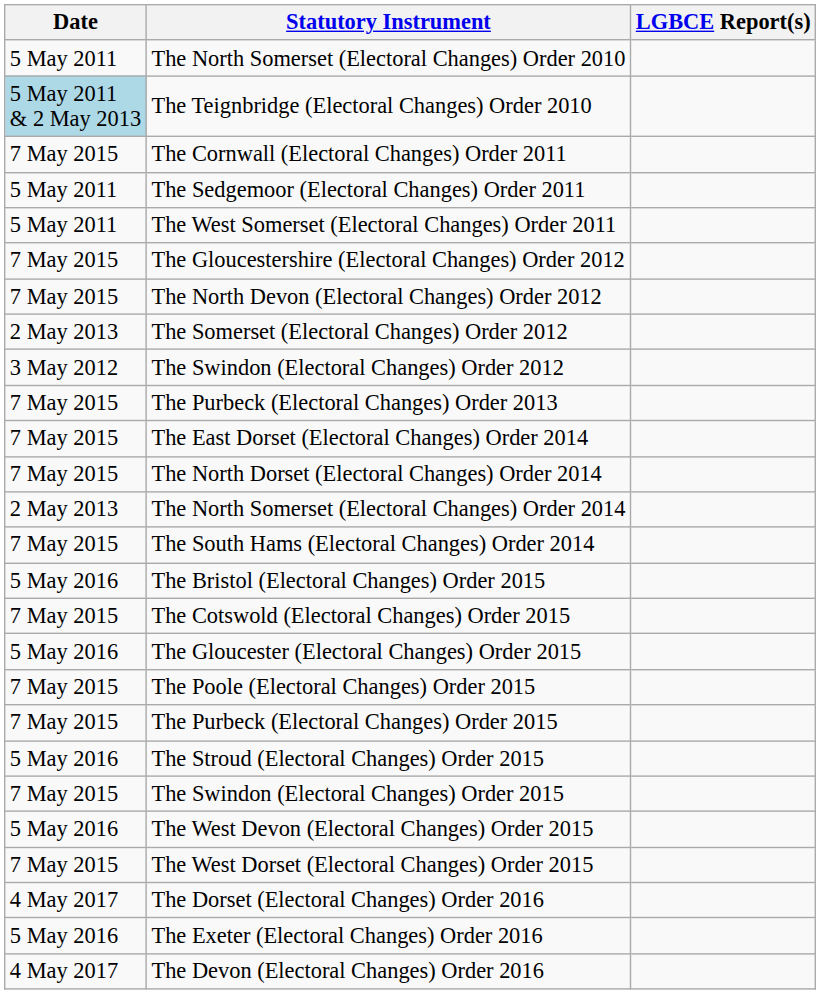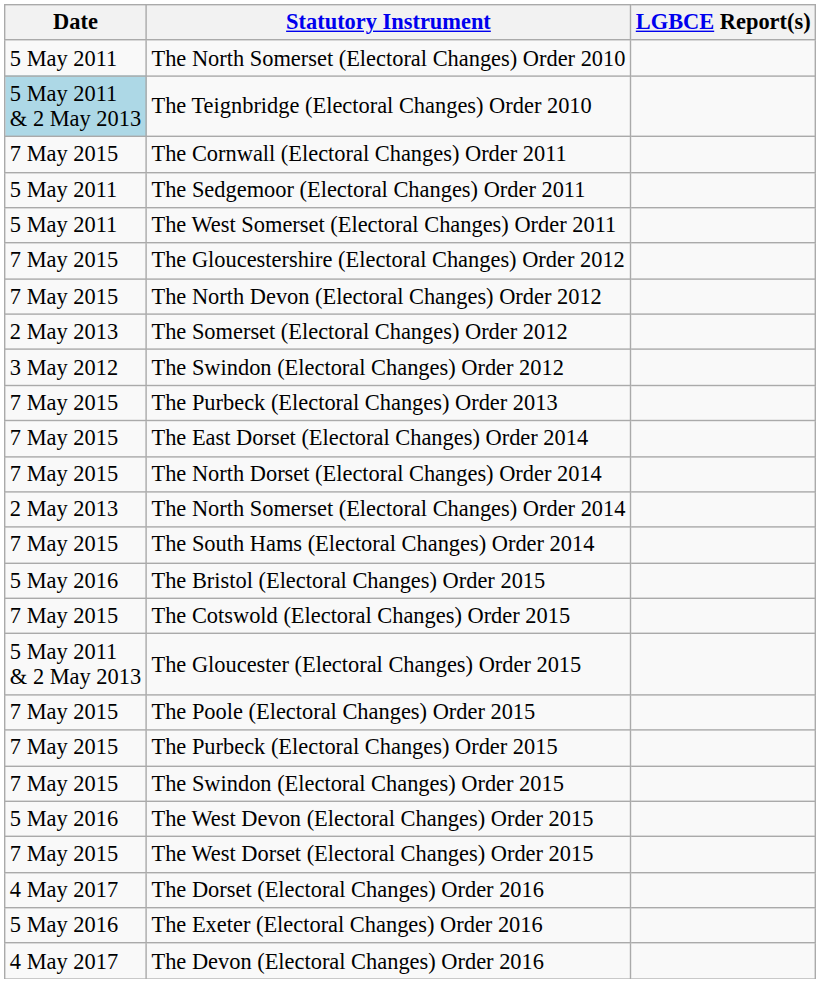 <table class="wikitable sortable">
 <tr>
 <th>Date</th>
 <th><a href='#'>Statutory Instrument</a></th>
 <th><a href='#'>LGBCE</a> Report(s)</th>
 </tr>
 <tr>
 <td>5 May 2011</td>
 <td>The North Somerset (Electoral Changes) Order 2010</td>
 <td></td>
 </tr>
 <tr>
 <td style="background: lightblue;">5 May 2011<br>& 2 May 2013</td>
 <td>The Teignbridge (Electoral Changes) Order 2010</td>
 <td></td>
 </tr>
 <tr>
 <td>7 May 2015</td>
 <td>The Cornwall (Electoral Changes) Order 2011</td>
 <td></td>
 </tr>
 <tr>
 <td>5 May 2011</td>
 <td>The Sedgemoor (Electoral Changes) Order 2011</td>
 <td></td>
 </tr>
 <tr>
 <td>5 May 2011</td>
 <td>The West Somerset (Electoral Changes) Order 2011</td>
 <td></td>
 </tr>
 <tr>
 <td>7 May 2015</td>
 <td>The Gloucestershire (Electoral Changes) Order 2012</td>
 <td></td>
 </tr>
 <tr>
 <td>7 May 2015</td>
 <td>The North Devon (Electoral Changes) Order 2012</td>
 <td></td>
 </tr>
 <tr>
 <td>2 May 2013</td>
 <td>The Somerset (Electoral Changes) Order 2012</td>
 <td></td>
 </tr>
 <tr>
 <td>3 May 2012</td>
 <td>The Swindon (Electoral Changes) Order 2012</td>
 <td></td>
 </tr>
 <tr>
 <td>7 May 2015</td>
 <td>The Purbeck (Electoral Changes) Order 2013</td>
 <td></td>
 </tr>
 <tr>
 <td>7 May 2015</td>
 <td>The East Dorset (Electoral Changes) Order 2014</td>
 <td></td>
 </tr>
 <tr>
 <td>7 May 2015</td>
 <td>The North Dorset (Electoral Changes) Order 2014</td>
 <td></td>
 </tr>
 <tr>
 <td>2 May 2013</td>
 <td>The North Somerset (Electoral Changes) Order 2014</td>
 <td></td>
 </tr>
 <tr>
 <td>7 May 2015</td>
 <td>The South Hams (Electoral Changes) Order 2014</td>
 <td></td>
 </tr>
 <tr>
 <td>5 May 2016</td>
 <td>The Bristol (Electoral Changes) Order 2015</td>
 <td></td>
 </tr>
 <tr>
 <td>7 May 2015</td>
 <td>The Cotswold (Electoral Changes) Order 2015</td>
 <td></td>
 </tr>
 <tr>
-<td>5 May 2016</td>
+<td>5 May 2011<br>& 2 May 2013</td>
 <td>The Gloucester (Electoral Changes) Order 2015</td>
 <td></td>
 </tr>
 <tr>
 <td>7 May 2015</td>
 <td>The Poole (Electoral Changes) Order 2015</td>
 <td></td>
 </tr>
 <tr>
 <td>7 May 2015</td>
 <td>The Purbeck (Electoral Changes) Order 2015</td>
-<td></td>
-</tr>
-<tr>
-<td>5 May 2016</td>
-<td>The Stroud (Electoral Changes) Order 2015</td>
 <td></td>
 </tr>
 <tr>
 <td>7 May 2015</td>
 <td>The Swindon (Electoral Changes) Order 2015</td>
 <td></td>
 </tr>
 <tr>
 <td>5 May 2016</td>
 <td>The West Devon (Electoral Changes) Order 2015</td>
 <td></td>
 </tr>
 <tr>
 <td>7 May 2015</td>
 <td>The West Dorset (Electoral Changes) Order 2015</td>
 <td></td>
 </tr>
 <tr>
 <td>4 May 2017</td>
 <td>The Dorset (Electoral Changes) Order 2016</td>
 <td></td>
 </tr>
 <tr>
 <td>5 May 2016</td>
 <td>The Exeter (Electoral Changes) Order 2016</td>
 <td></td>
 </tr>
 <tr>
 <td>4 May 2017</td>
 <td>The Devon (Electoral Changes) Order 2016</td>
 <td></td>
 </tr>
 </table>
